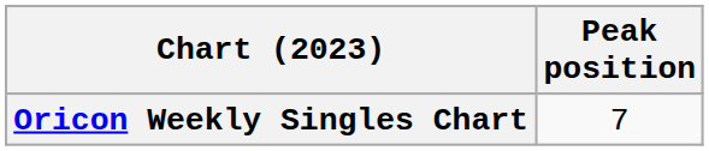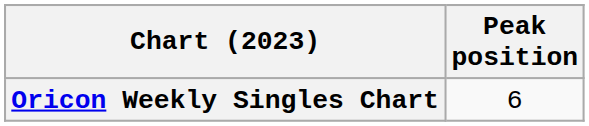 <table class="wikitable plainrowheaders" style="text-align:center;">
 <tr>
 <th>Chart (2023)</th>
 <th>Peak<br>position</th>
 </tr>
 <tr>
 <th scope="row"><a href='#'>Oricon</a> Weekly Singles Chart</th>
-<td>7</td>
+<td>6</td>
 </tr>
 </table>
